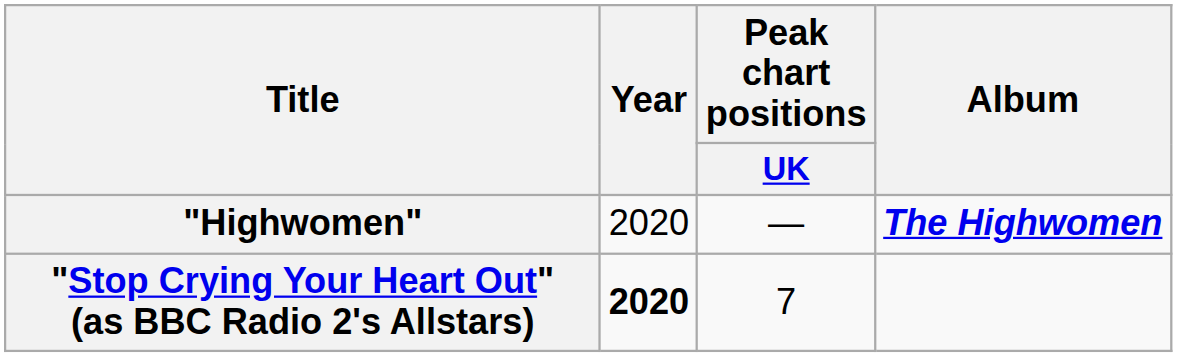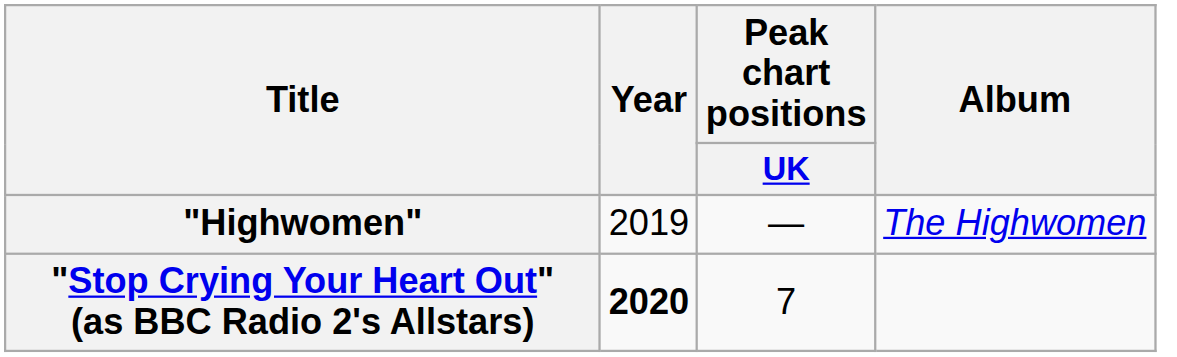 <table class="wikitable plainrowheaders" style="text-align:center;">
 <tr>
 <th scope="col" rowspan="2" style="width:16em;">Title</th>
 <th scope="col" rowspan="2">Year</th>
 <th scope="col" colspan="1">Peak chart positions</th>
 <th scope="col" rowspan="2">Album</th>
 </tr>
 <tr>
 <th scope="col" style="width:2.5em;font-size:90%;"><a href='#'>UK</a></th>
 </tr>
 <tr>
 <th scope="row">"Highwomen"</th>
-<td>2020</td>
+<td>2019</td>
 <td>—</td>
-<td><strong><em><a href='#'>The Highwomen</a></em></strong></td>
+<td><em><a href='#'>The Highwomen</a></em></td>
 </tr>
 <tr>
 <th scope="row">"<a href='#'>Stop Crying Your Heart Out</a>"<br><span>(as BBC Radio 2's Allstars)</span></th>
 <td><strong>2020</strong></td>
 <td>7</td>
 <td></td>
 </tr>
 </table>
